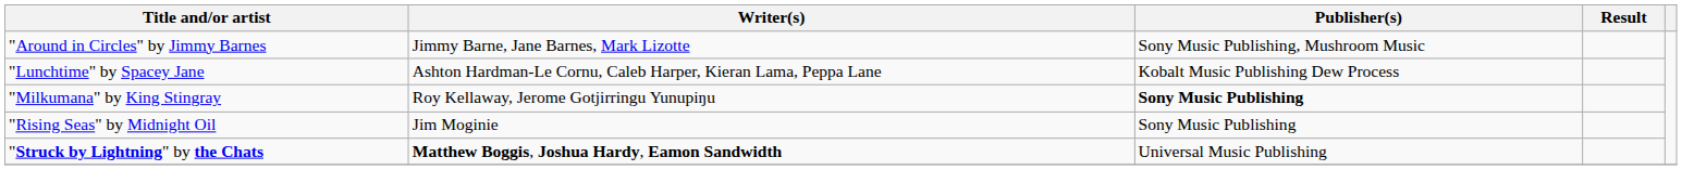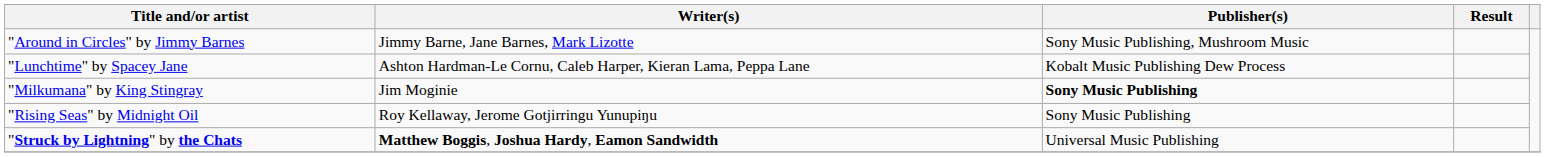 <table class="wikitable" width=100%>
 <tr>
 <th scope="col">Title and/or artist</th>
 <th scope="col">Writer(s)</th>
 <th scope="col">Publisher(s)</th>
 <th scope="col">Result</th>
 <th scope="col"></th>
 </tr>
 <tr>
 <td>"<a href='#'>Around in Circles</a>" by <a href='#'>Jimmy Barnes</a></td>
 <td>Jimmy Barne, Jane Barnes, <a href='#'>Mark Lizotte</a></td>
 <td>Sony Music Publishing, Mushroom Music</td>
 <td></td>
 <td rowspan="5"></td>
 </tr>
 <tr>
 <td>"<a href='#'>Lunchtime</a>" by <a href='#'>Spacey Jane</a></td>
 <td>Ashton Hardman-Le Cornu, Caleb Harper, Kieran Lama, Peppa Lane</td>
 <td>Kobalt Music Publishing  Dew Process</td>
 <td></td>
 </tr>
 <tr>
 <td>"<a href='#'>Milkumana</a>" by <a href='#'>King Stingray</a></td>
-<td>Roy Kellaway, Jerome Gotjirringu Yunupiŋu</td>
+<td>Jim Moginie</td>
 <td><strong>Sony Music Publishing</strong></td>
 <td></td>
 </tr>
 <tr>
 <td>"<a href='#'>Rising Seas</a>" by <a href='#'>Midnight Oil</a></td>
-<td>Jim Moginie</td>
+<td>Roy Kellaway, Jerome Gotjirringu Yunupiŋu</td>
 <td>Sony Music Publishing</td>
 <td></td>
 </tr>
 <tr>
 <td>"<strong><a href='#'>Struck by Lightning</a></strong>" by <strong><a href='#'>the Chats</a></strong></td>
 <td><strong>Matthew Boggis</strong>, <strong>Joshua Hardy</strong>, <strong>Eamon Sandwidth</strong></td>
 <td>Universal Music Publishing</td>
 <td></td>
 </tr>
 <tr>
 </tr>
 </table>
